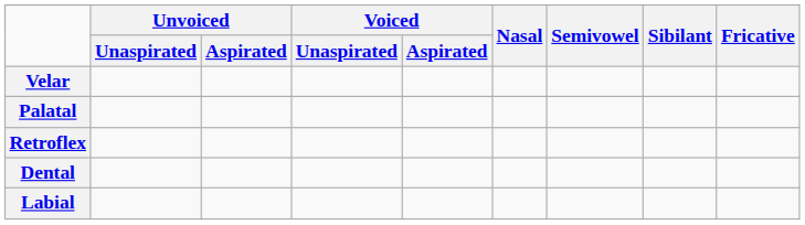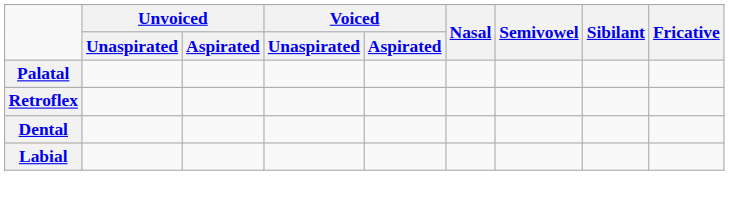 <table class="wikitable plain-row-headers letters-pink">
 <tr>
 <td rowspan=2></td>
 <th colspan=2><a href='#'>Unvoiced</a></th>
 <th colspan=2><a href='#'>Voiced</a></th>
 <th rowspan=2><a href='#'>Nasal</a></th>
 <th rowspan=2><a href='#'>Semivowel</a></th>
 <th rowspan=2><a href='#'>Sibilant</a></th>
 <th rowspan=2><a href='#'>Fricative</a></th>
 </tr>
 <tr>
 <th><a href='#'>Unaspirated</a></th>
 <th><a href='#'>Aspirated</a></th>
 <th><a href='#'>Unaspirated</a></th>
 <th><a href='#'>Aspirated</a></th>
-</tr>
-<tr>
-<th scope=row><a href='#'>Velar</a></th>
-<td></td>
-<td></td>
-<td></td>
-<td></td>
-<td></td>
-<td></td>
-<td></td>
-<td></td>
 </tr>
 <tr class=letters-lo>
 <th scope=row><a href='#'>Palatal</a></th>
 <td></td>
 <td></td>
 <td></td>
 <td></td>
 <td></td>
 <td></td>
 <td></td>
 <td></td>
 </tr>
 <tr>
 <th scope=row><a href='#'>Retroflex</a></th>
 <td></td>
 <td></td>
 <td></td>
 <td></td>
 <td></td>
 <td></td>
 <td></td>
 <td></td>
 </tr>
 <tr>
 <th scope=row><a href='#'>Dental</a></th>
 <td></td>
 <td></td>
 <td></td>
 <td></td>
 <td></td>
 <td></td>
 <td></td>
 <td></td>
 </tr>
 <tr>
 <th scope=row><a href='#'>Labial</a></th>
 <td></td>
 <td></td>
 <td></td>
 <td></td>
 <td></td>
 <td></td>
 <td></td>
 <td></td>
 </tr>
 </table>
